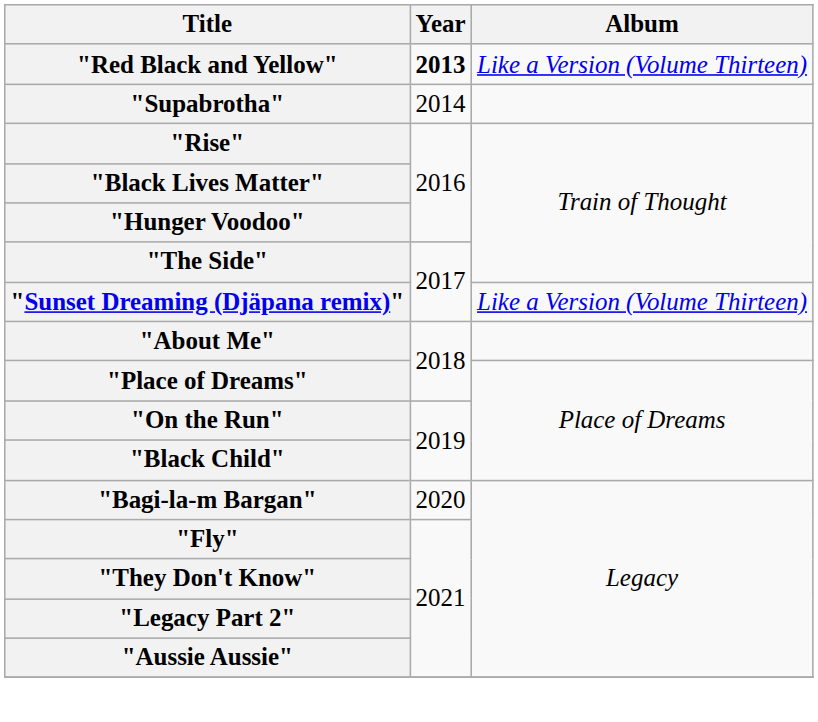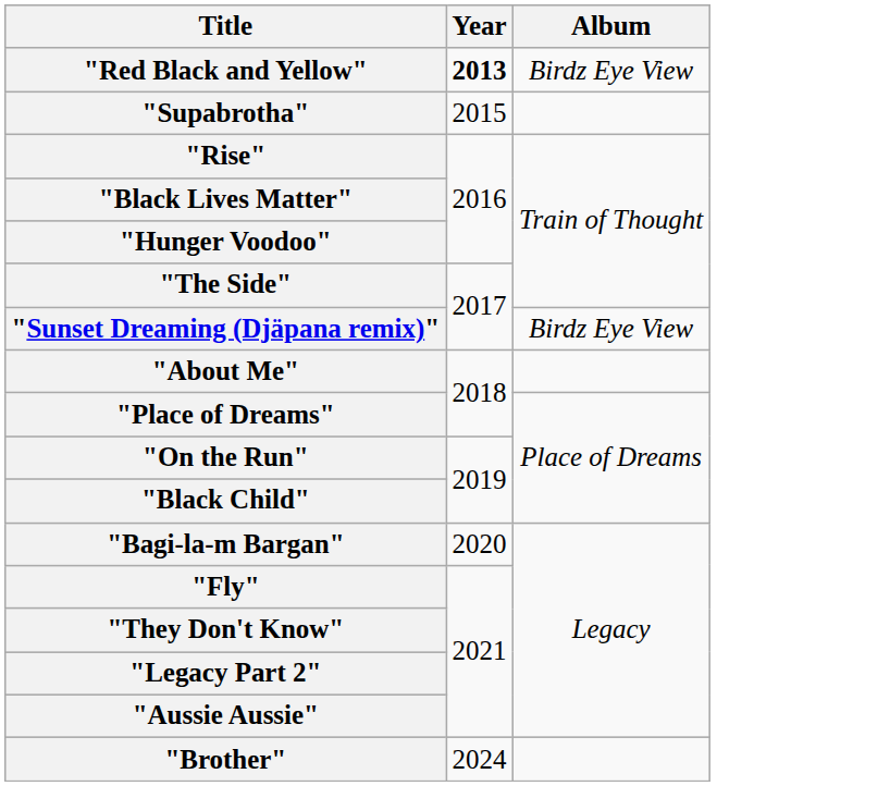 <table class="wikitable plainrowheaders" style="text-align:center;">
 <tr>
 <th scope="col">Title</th>
 <th scope="col">Year</th>
 <th scope="col">Album</th>
 </tr>
 <tr>
 <th scope="row">"Red Black and Yellow"</th>
 <td><strong>2013</strong></td>
-<td><em><a href='#'>Like a Version (Volume Thirteen)</a></em></td>
+<td><em>Birdz Eye View</em></td>
 </tr>
 <tr>
 <th scope="row">"Supabrotha"</th>
-<td>2014</td>
+<td>2015</td>
 <td></td>
 </tr>
 <tr>
 <th scope="row">"Rise" </th>
 <td rowspan="3">2016</td>
 <td rowspan="4"><em>Train of Thought</em></td>
 </tr>
 <tr>
 <th scope="row">"Black Lives Matter"</th>
 </tr>
 <tr>
 <th scope="row">"Hunger Voodoo"</th>
 </tr>
 <tr>
 <th scope="row">"The Side" </th>
 <td rowspan="2">2017</td>
 </tr>
 <tr>
 <th scope="row">"<a href='#'>Sunset Dreaming (Djäpana remix)</a>" </th>
-<td><em><a href='#'>Like a Version (Volume Thirteen)</a></em></td>
+<td><em>Birdz Eye View</em></td>
 </tr>
 <tr>
 <th scope="row">"About Me" </th>
 <td rowspan="2">2018</td>
 <td></td>
 </tr>
 <tr>
 <th scope="row">"Place of Dreams" </th>
 <td rowspan="3"><em>Place of Dreams</em></td>
 </tr>
 <tr>
 <th scope="row">"On the Run"</th>
 <td rowspan="2">2019</td>
 </tr>
 <tr>
 <th scope="row">"Black Child" </th>
 </tr>
 <tr>
 <th scope="row">"Bagi-la-m Bargan" </th>
 <td>2020</td>
 <td rowspan="5"><em>Legacy</em></td>
 </tr>
 <tr>
 <th scope="row">"Fly" </th>
 <td rowspan="4">2021</td>
 </tr>
 <tr>
 <th scope="row">"They Don't Know" </th>
 </tr>
 <tr>
 <th scope="row">"Legacy Part 2" </th>
 </tr>
 <tr>
 <th scope="row">"Aussie Aussie"</th>
 </tr>
 <tr>
+<th scope="row">"Brother" </th>
+<td>2024</td>
+<td></td>
+</tr>
+<tr>
 </tr>
 </table>
